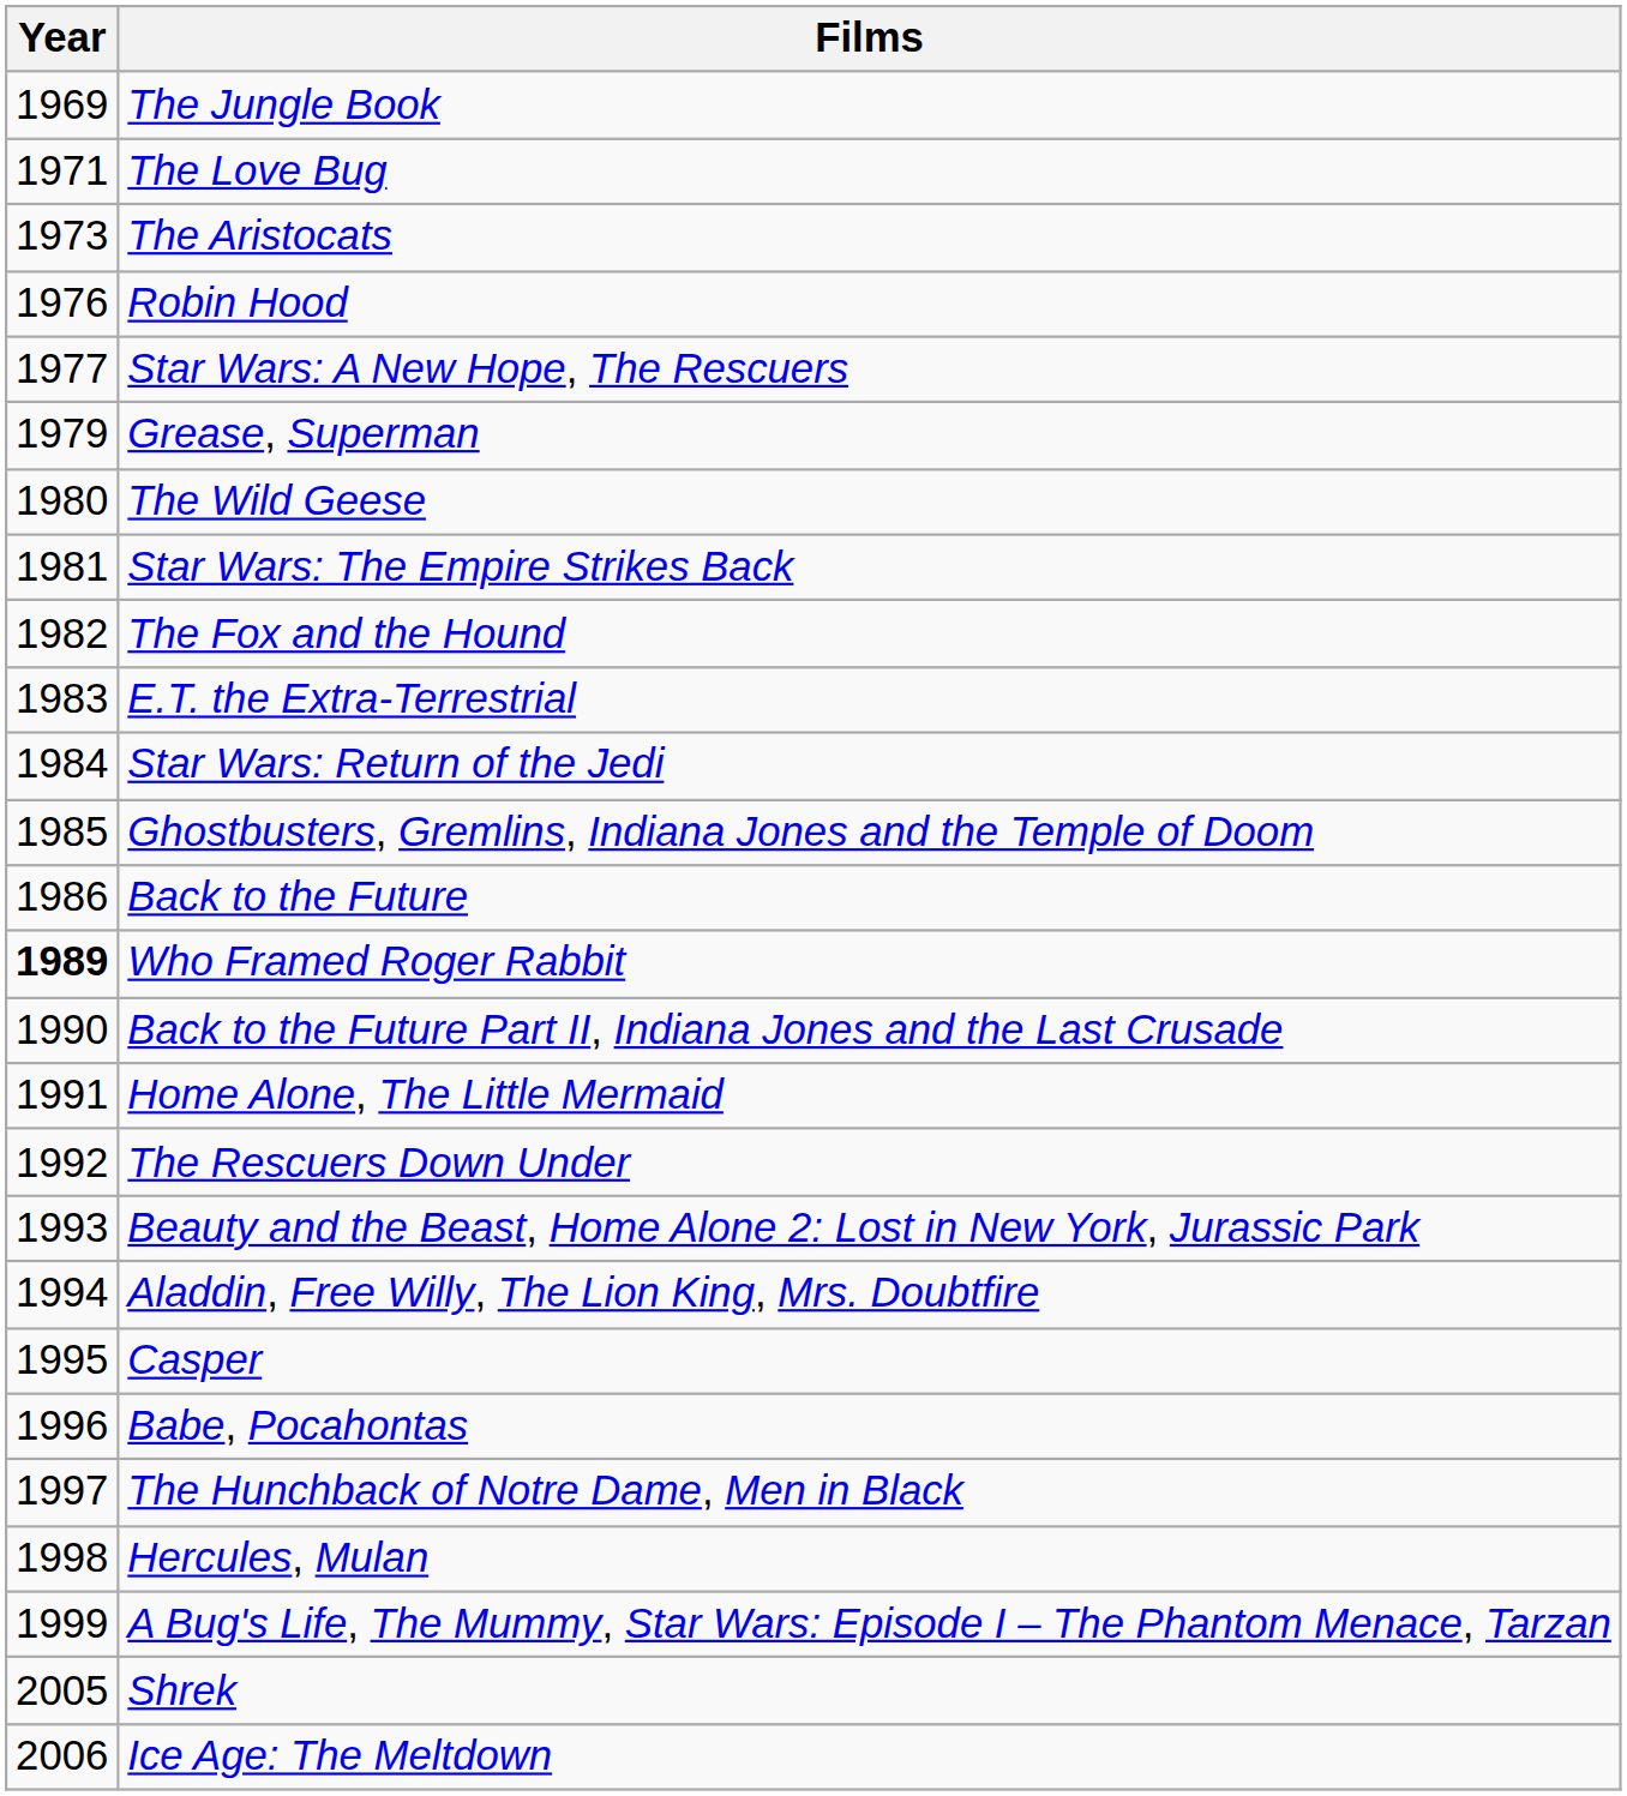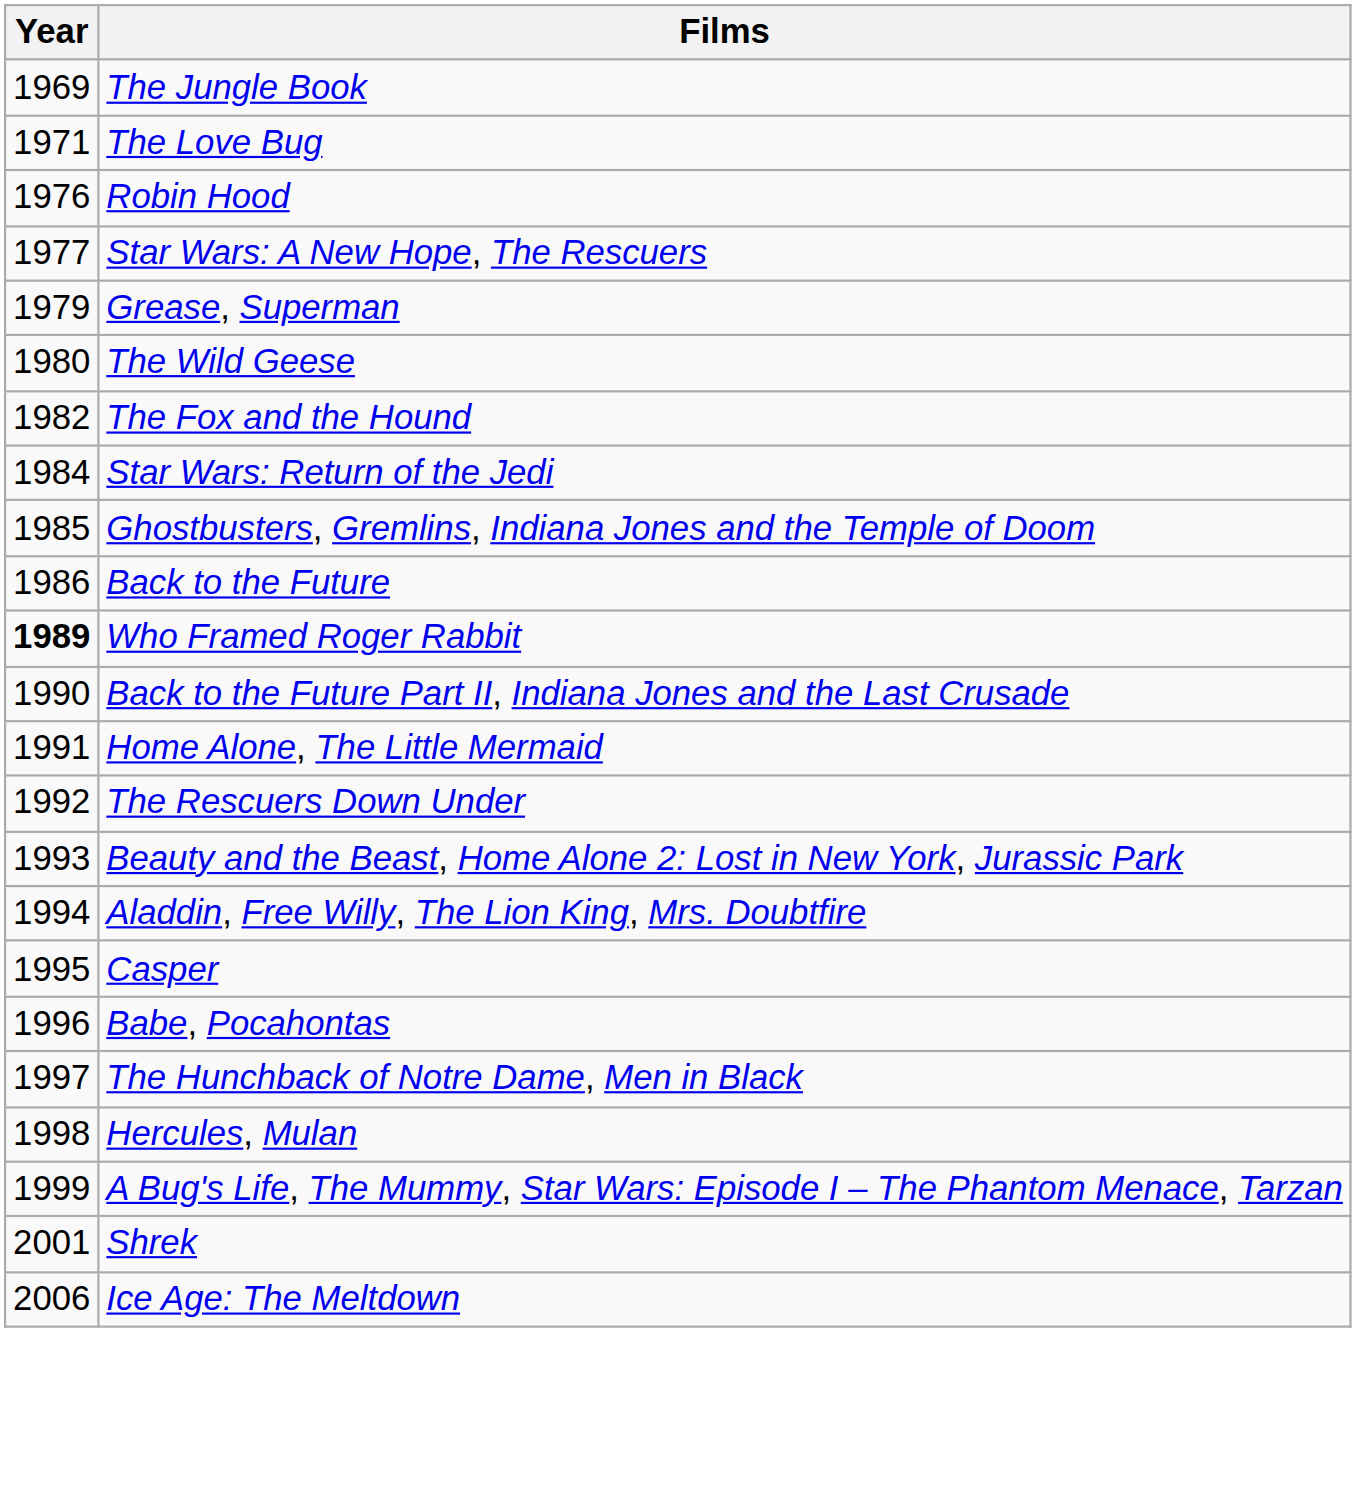 <table class="wikitable">
 <tr>
 <th>Year</th>
 <th>Films</th>
 </tr>
 <tr>
 <td>1969</td>
 <td><em><a href='#'>The Jungle Book</a></em></td>
 </tr>
 <tr>
 <td>1971</td>
 <td><em><a href='#'>The Love Bug</a></em></td>
-</tr>
-<tr>
-<td>1973</td>
-<td><em><a href='#'>The Aristocats</a></em></td>
 </tr>
 <tr>
 <td>1976</td>
 <td><em><a href='#'>Robin Hood</a></em></td>
 </tr>
 <tr>
 <td>1977</td>
 <td><em><a href='#'>Star Wars: A New Hope</a></em>, <em><a href='#'>The Rescuers</a></em></td>
 </tr>
 <tr>
 <td>1979</td>
 <td><em><a href='#'>Grease</a></em>, <em><a href='#'>Superman</a></em></td>
 </tr>
 <tr>
 <td>1980</td>
 <td><em><a href='#'>The Wild Geese</a></em></td>
 </tr>
 <tr>
-<td>1981</td>
-<td><em><a href='#'>Star Wars: The Empire Strikes Back</a></em></td>
-</tr>
-<tr>
 <td>1982</td>
 <td><em><a href='#'>The Fox and the Hound</a></em></td>
-</tr>
-<tr>
-<td>1983</td>
-<td><em><a href='#'>E.T. the Extra-Terrestrial</a></em></td>
 </tr>
 <tr>
 <td>1984</td>
 <td><em><a href='#'>Star Wars: Return of the Jedi</a></em></td>
 </tr>
 <tr>
 <td>1985</td>
 <td><em><a href='#'>Ghostbusters</a></em>, <em><a href='#'>Gremlins</a></em>, <em><a href='#'>Indiana Jones and the Temple of Doom</a></em></td>
 </tr>
 <tr>
 <td>1986</td>
 <td><em><a href='#'>Back to the Future</a></em></td>
 </tr>
 <tr>
 <td><strong>1989</strong></td>
 <td><em><a href='#'>Who Framed Roger Rabbit</a></em></td>
 </tr>
 <tr>
 <td>1990</td>
 <td><em><a href='#'>Back to the Future Part II</a></em>, <em><a href='#'>Indiana Jones and the Last Crusade</a></em></td>
 </tr>
 <tr>
 <td>1991</td>
 <td><em><a href='#'>Home Alone</a></em>, <em><a href='#'>The Little Mermaid</a></em></td>
 </tr>
 <tr>
 <td>1992</td>
 <td><em><a href='#'>The Rescuers Down Under</a></em></td>
 </tr>
 <tr>
 <td>1993</td>
 <td><em><a href='#'>Beauty and the Beast</a></em>, <em><a href='#'>Home Alone 2: Lost in New York</a></em>, <em><a href='#'>Jurassic Park</a></em></td>
 </tr>
 <tr>
 <td>1994</td>
 <td><em><a href='#'>Aladdin</a></em>, <em><a href='#'>Free Willy</a></em>, <em><a href='#'>The Lion King</a></em>, <em><a href='#'>Mrs. Doubtfire</a></em></td>
 </tr>
 <tr>
 <td>1995</td>
 <td><em><a href='#'>Casper</a></em></td>
 </tr>
 <tr>
 <td>1996</td>
 <td><em><a href='#'>Babe</a></em>, <em><a href='#'>Pocahontas</a></em></td>
 </tr>
 <tr>
 <td>1997</td>
 <td><em><a href='#'>The Hunchback of Notre Dame</a></em>, <em><a href='#'>Men in Black</a></em></td>
 </tr>
 <tr>
 <td>1998</td>
 <td><em><a href='#'>Hercules</a></em>, <em><a href='#'>Mulan</a></em></td>
 </tr>
 <tr>
 <td>1999</td>
 <td><em><a href='#'>A Bug's Life</a></em>, <em><a href='#'>The Mummy</a></em>, <em><a href='#'>Star Wars: Episode I – The Phantom Menace</a></em>, <em><a href='#'>Tarzan</a></em></td>
 </tr>
 <tr>
-<td>2005</td>
+<td>2001</td>
 <td><em><a href='#'>Shrek</a></em></td>
 </tr>
 <tr>
 <td>2006</td>
 <td><em><a href='#'>Ice Age: The Meltdown</a></em></td>
 </tr>
 </table>
